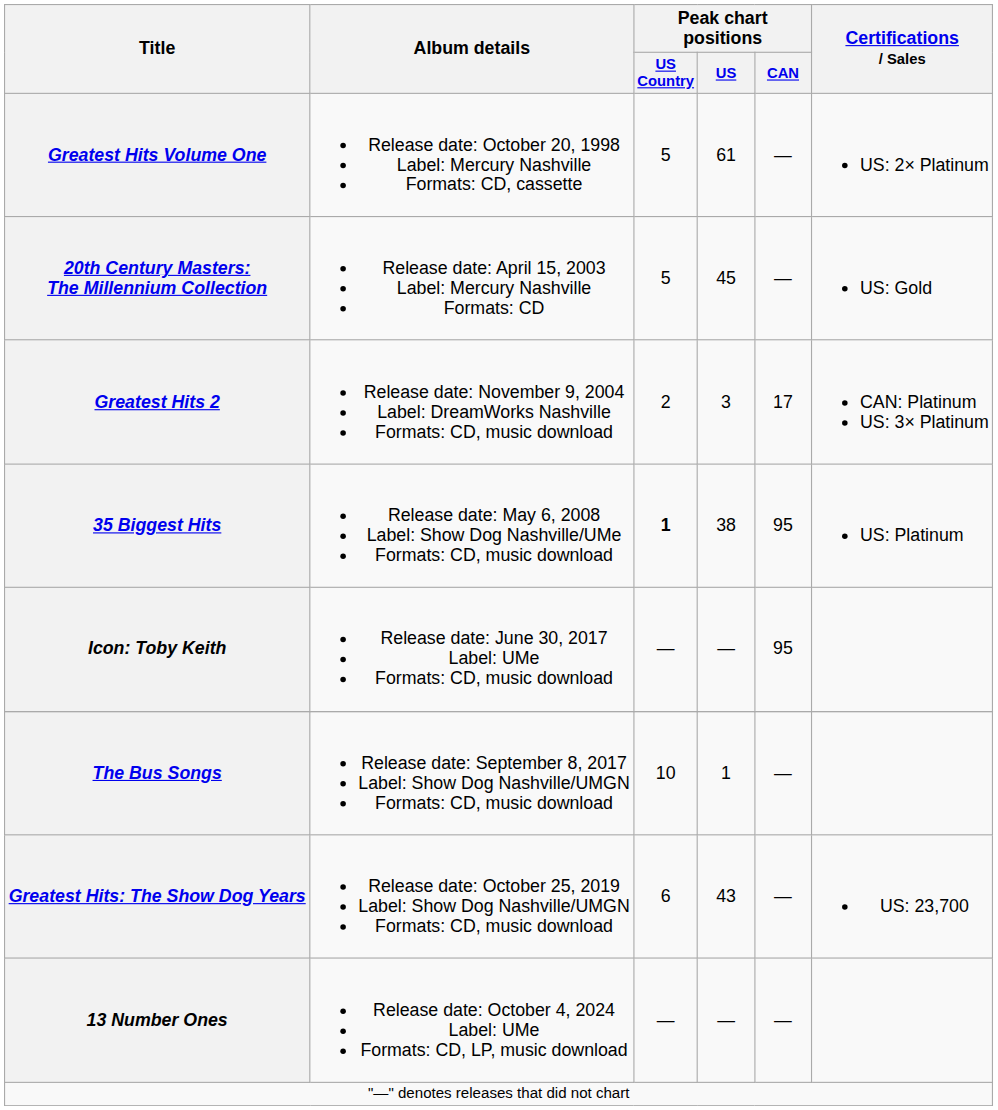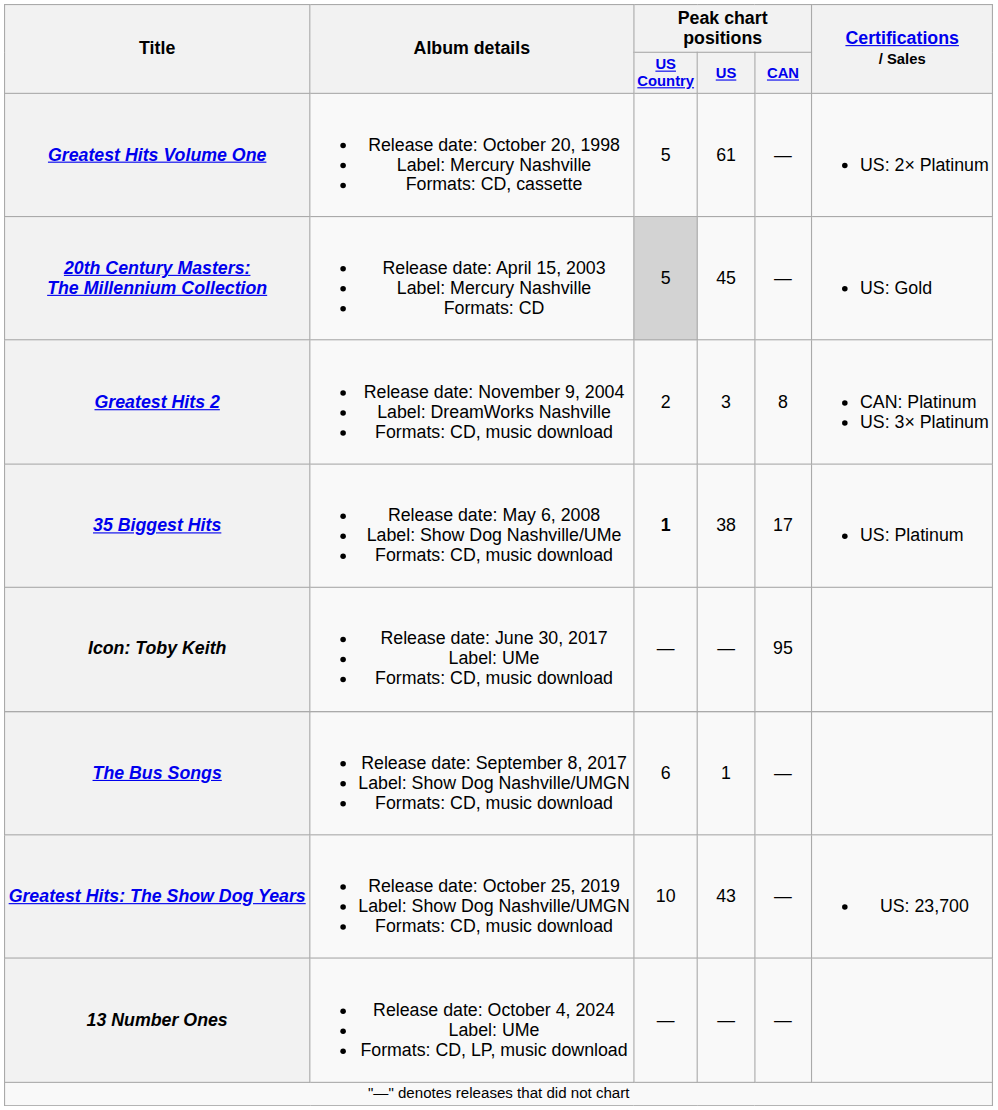 <table class="wikitable plainrowheaders" style="text-align:center;">
 <tr>
 <th scope="col" rowspan="2">Title</th>
 <th scope="col" rowspan="2">Album details</th>
 <th scope="col" colspan="3">Peak chart positions</th>
 <th scope="col" rowspan="2"><a href='#'>Certifications</a><br><small>/ Sales</small></th>
 </tr>
 <tr style="font-size:smaller;">
 <th width="45"><a href='#'>US Country</a><br></th>
 <th width="45"><a href='#'>US</a><br></th>
 <th width="45"><a href='#'>CAN</a><br></th>
 </tr>
 <tr>
 <th scope="row"><em><a href='#'>Greatest Hits Volume One</a></em></th>
 <td><br><ul><li>Release date: October 20, 1998</li><li>Label: Mercury Nashville</li><li>Formats: CD, cassette</li></ul></td>
 <td>5</td>
 <td>61</td>
 <td>—</td>
 <td align="left"><br><ul><li>US: 2× Platinum</li></ul></td>
 </tr>
 <tr>
 <th scope="row"><em><a href='#'>20th Century Masters:<br>The Millennium Collection</a></em></th>
 <td><br><ul><li>Release date: April 15, 2003</li><li>Label: Mercury Nashville</li><li>Formats: CD</li></ul></td>
-<td>5</td>
+<td style="background: lightgrey;">5</td>
 <td>45</td>
 <td>—</td>
 <td align="left"><br><ul><li>US: Gold</li></ul></td>
 </tr>
 <tr>
 <th scope="row"><em><a href='#'>Greatest Hits 2</a></em></th>
 <td><br><ul><li>Release date: November 9, 2004</li><li>Label: DreamWorks Nashville</li><li>Formats: CD, music download</li></ul></td>
 <td>2</td>
 <td>3</td>
-<td>17</td>
+<td>8</td>
 <td align="left"><br><ul><li>CAN: Platinum</li><li>US: 3× Platinum</li></ul></td>
 </tr>
 <tr>
 <th scope="row"><em><a href='#'>35 Biggest Hits</a></em></th>
 <td><br><ul><li>Release date: May 6, 2008</li><li>Label: Show Dog Nashville/UMe</li><li>Formats: CD, music download</li></ul></td>
 <td><strong>1</strong></td>
 <td>38</td>
-<td>95</td>
+<td>17</td>
 <td align="left"><br><ul><li>US: Platinum</li></ul></td>
 </tr>
 <tr>
 <th scope="row"><em>Icon: Toby Keith</em></th>
 <td><br><ul><li>Release date: June 30, 2017</li><li>Label: UMe</li><li>Formats: CD, music download</li></ul></td>
 <td>—</td>
 <td>—</td>
 <td>95</td>
 <td></td>
 </tr>
 <tr>
 </tr>
 <tr>
 <th scope="row"><em><a href='#'>The Bus Songs</a></em></th>
 <td><br><ul><li>Release date: September 8, 2017</li><li>Label: Show Dog Nashville/UMGN</li><li>Formats: CD, music download</li></ul></td>
-<td>10</td>
+<td>6</td>
 <td>1</td>
 <td>—</td>
 <td></td>
 </tr>
 <tr>
 <th scope="row"><em><a href='#'>Greatest Hits: The Show Dog Years</a></em></th>
 <td><br><ul><li>Release date: October 25, 2019</li><li>Label: Show Dog Nashville/UMGN</li><li>Formats: CD, music download</li></ul></td>
-<td>6</td>
+<td>10</td>
 <td>43</td>
 <td>—</td>
 <td><br><ul><li>US: 23,700</li></ul></td>
 </tr>
 <tr>
 <th scope="row"><em>13 Number Ones</em></th>
 <td><br><ul><li>Release date: October 4, 2024</li><li>Label: UMe</li><li>Formats: CD, LP, music download</li></ul></td>
 <td>—</td>
 <td>—</td>
 <td>—</td>
 <td></td>
 </tr>
 <tr>
 <td colspan="6" style="font-size:85%">"—" denotes releases that did not chart</td>
 </tr>
 </table>
